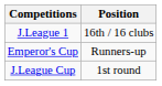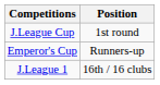 <table class="wikitable" style="text-align:center;">
 <tr>
 <th>Competitions</th>
 <th>Position</th>
 </tr>
 <tr>
-<td><a href='#'>J.League 1</a></td>
-<td>16th / 16 clubs</td>
+<td><a href='#'>J.League Cup</a></td>
+<td>1st round</td>
 </tr>
 <tr>
 <td><a href='#'>Emperor's Cup</a></td>
 <td>Runners-up</td>
 </tr>
 <tr>
-<td><a href='#'>J.League Cup</a></td>
-<td>1st round</td>
+<td><a href='#'>J.League 1</a></td>
+<td>16th / 16 clubs</td>
 </tr>
 </table>
